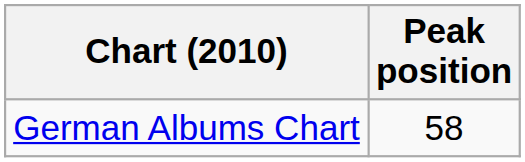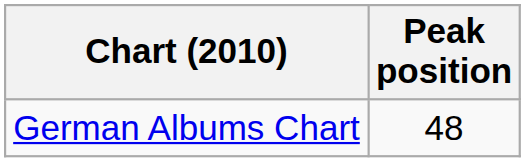 <table class="wikitable sortable">
 <tr>
 <th>Chart (2010)</th>
 <th>Peak<br>position</th>
 </tr>
 <tr>
 <td><a href='#'>German Albums Chart</a></td>
-<td style="text-align:center;">58</td>
+<td style="text-align:center;">48</td>
 </tr>
 </table>
